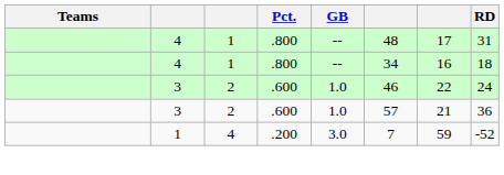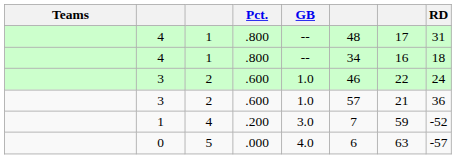 <table class="wikitable" style="text-align:center;">
 <tr>
 <th width="150px">Teams</th>
 <th width="50px"></th>
 <th width="50px"></th>
 <th width="50px"><a href='#'>Pct.</a></th>
 <th width="50px"><a href='#'>GB</a></th>
 <th width="50px"></th>
 <th width="50px"></th>
 <th>RD</th>
 </tr>
 <tr style="background-color:#ccffcc">
 <td align="left"></td>
 <td>4</td>
 <td>1</td>
 <td>.800</td>
 <td>--</td>
 <td>48</td>
 <td>17</td>
 <td>31</td>
 </tr>
 <tr style="background-color:#ccffcc">
 <td align="left"></td>
 <td>4</td>
 <td>1</td>
 <td>.800</td>
 <td>--</td>
 <td>34</td>
 <td>16</td>
 <td>18</td>
 </tr>
 <tr style="background-color:#ccffcc">
 <td align="left"></td>
 <td>3</td>
 <td>2</td>
 <td>.600</td>
 <td>1.0</td>
 <td>46</td>
 <td>22</td>
 <td>24</td>
 </tr>
 <tr style="background-color:">
 <td align="left"></td>
 <td>3</td>
 <td>2</td>
 <td>.600</td>
 <td>1.0</td>
 <td>57</td>
 <td>21</td>
 <td>36</td>
 </tr>
 <tr style="background-color:">
 <td align="left"></td>
 <td>1</td>
 <td>4</td>
 <td>.200</td>
 <td>3.0</td>
 <td>7</td>
 <td>59</td>
 <td>-52</td>
 </tr>
+<tr style="background-color:">
+<td align="left"></td>
+<td>0</td>
+<td>5</td>
+<td>.000</td>
+<td>4.0</td>
+<td>6</td>
+<td>63</td>
+<td>-57</td>
+</tr>
 </table>
